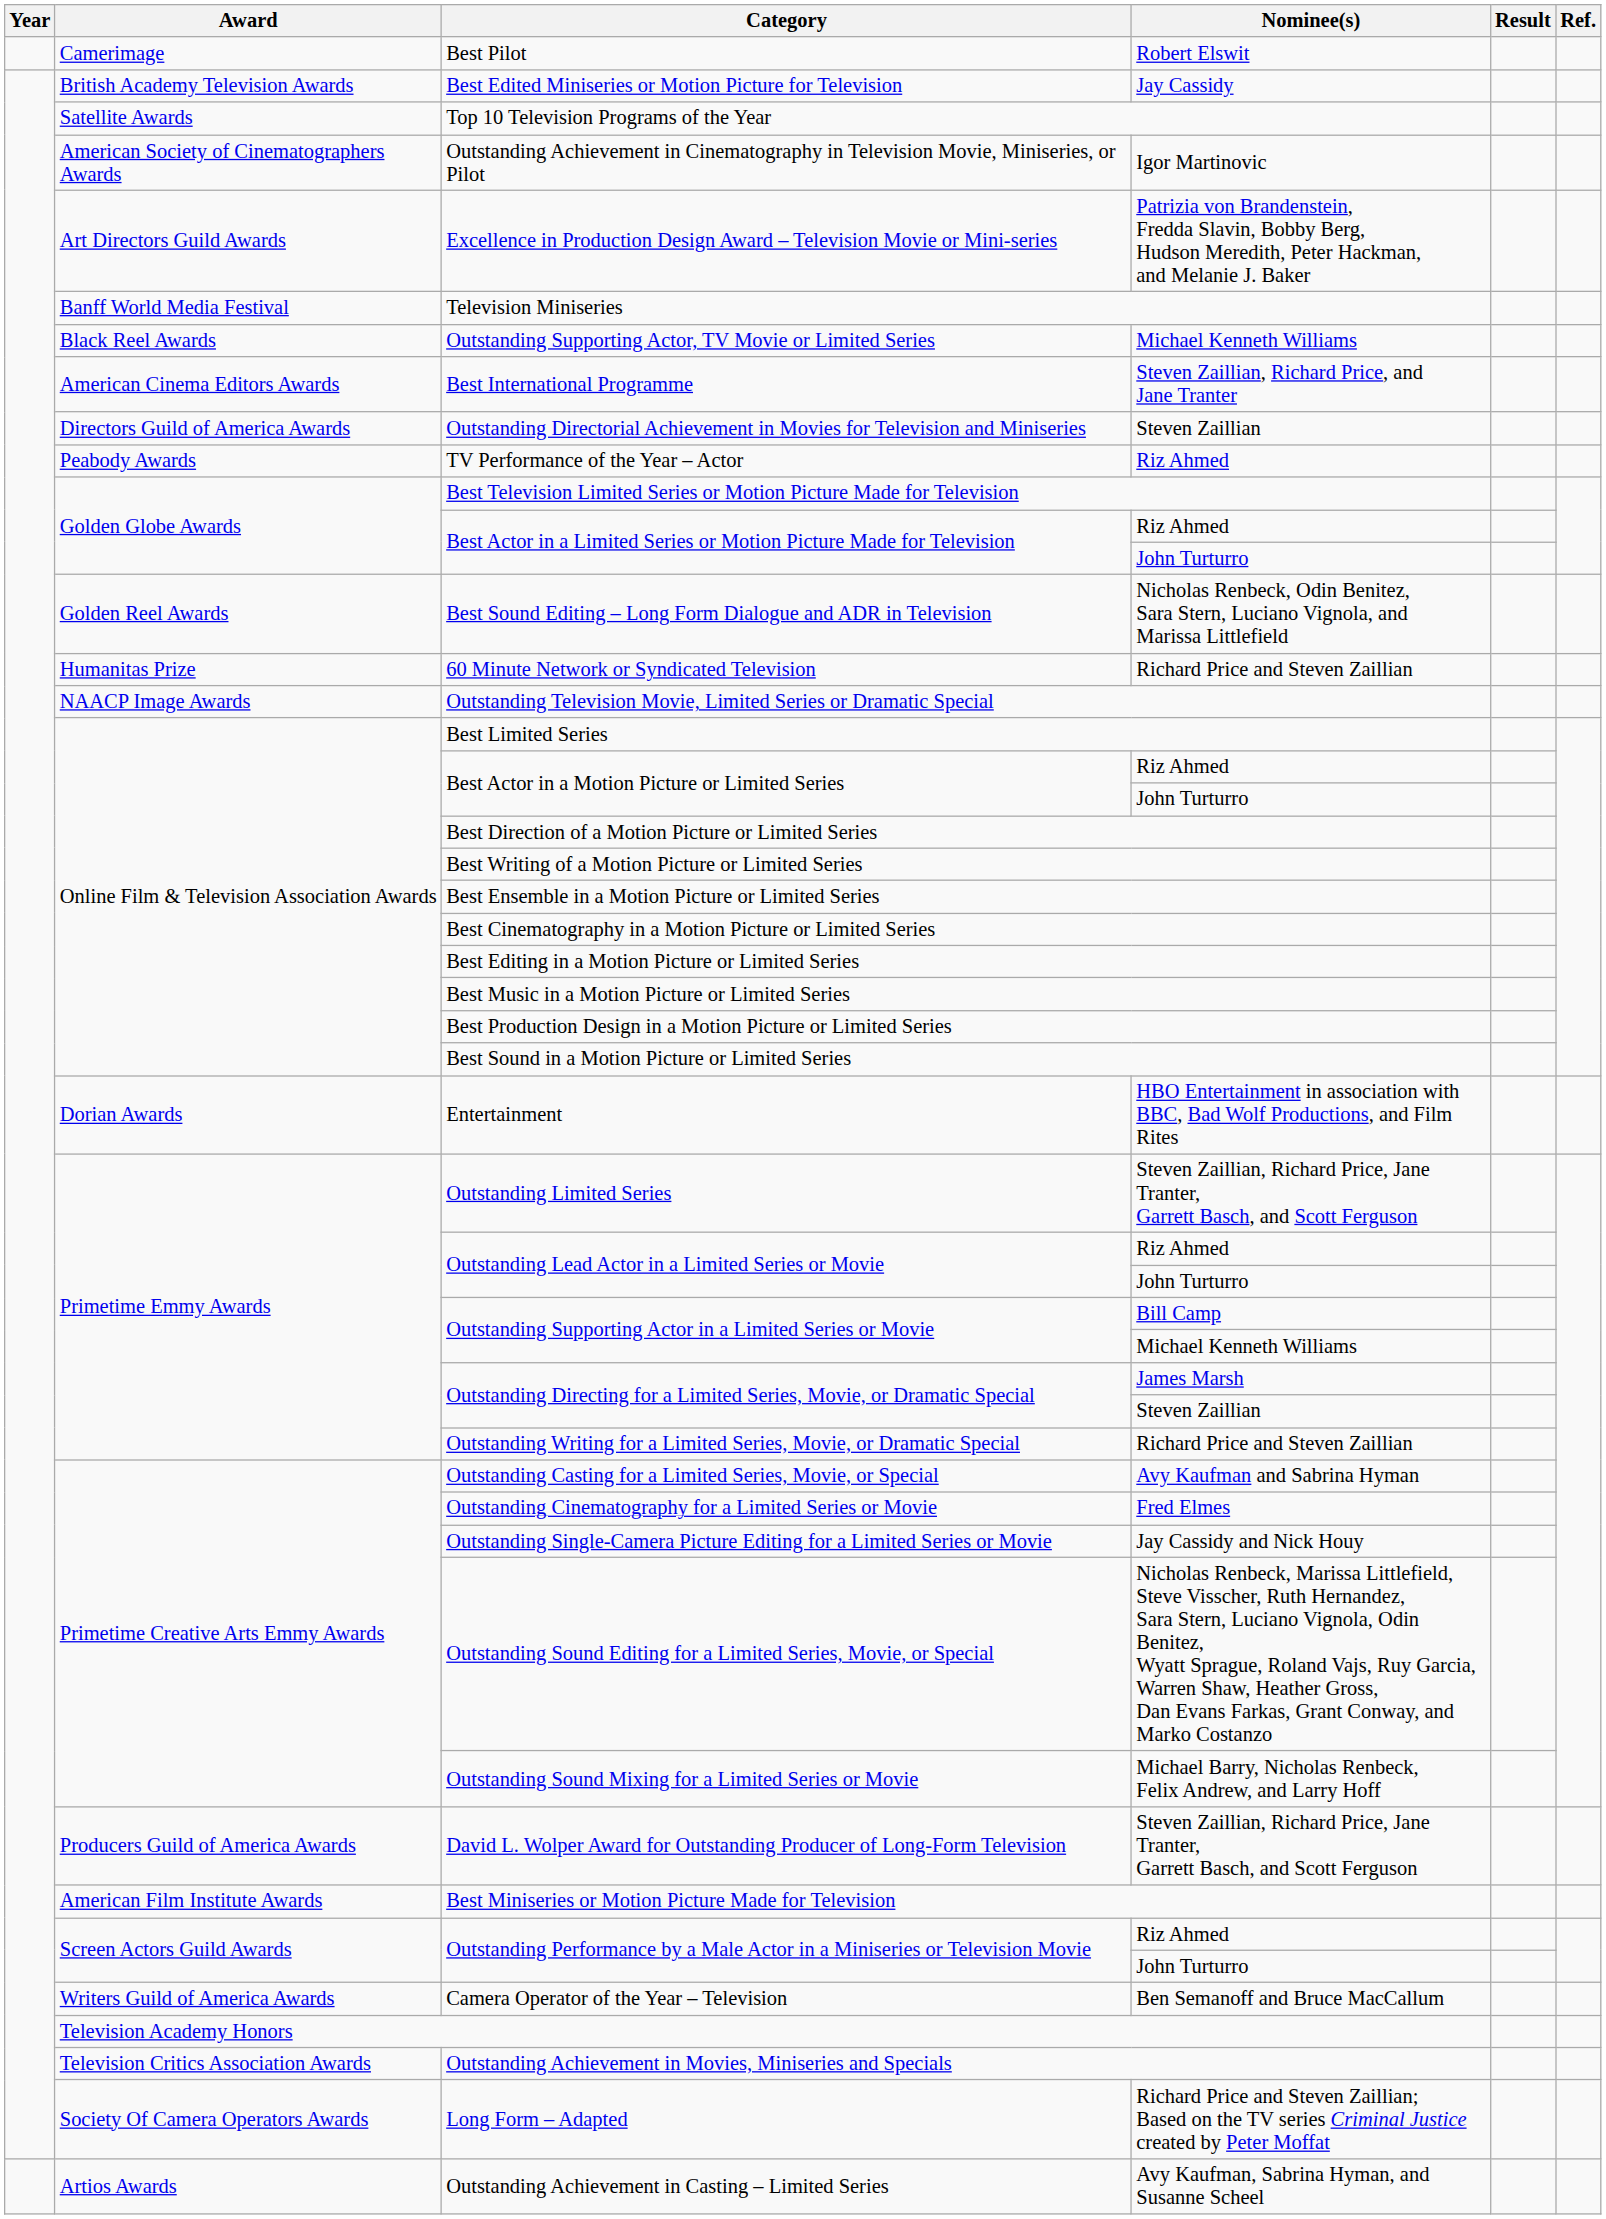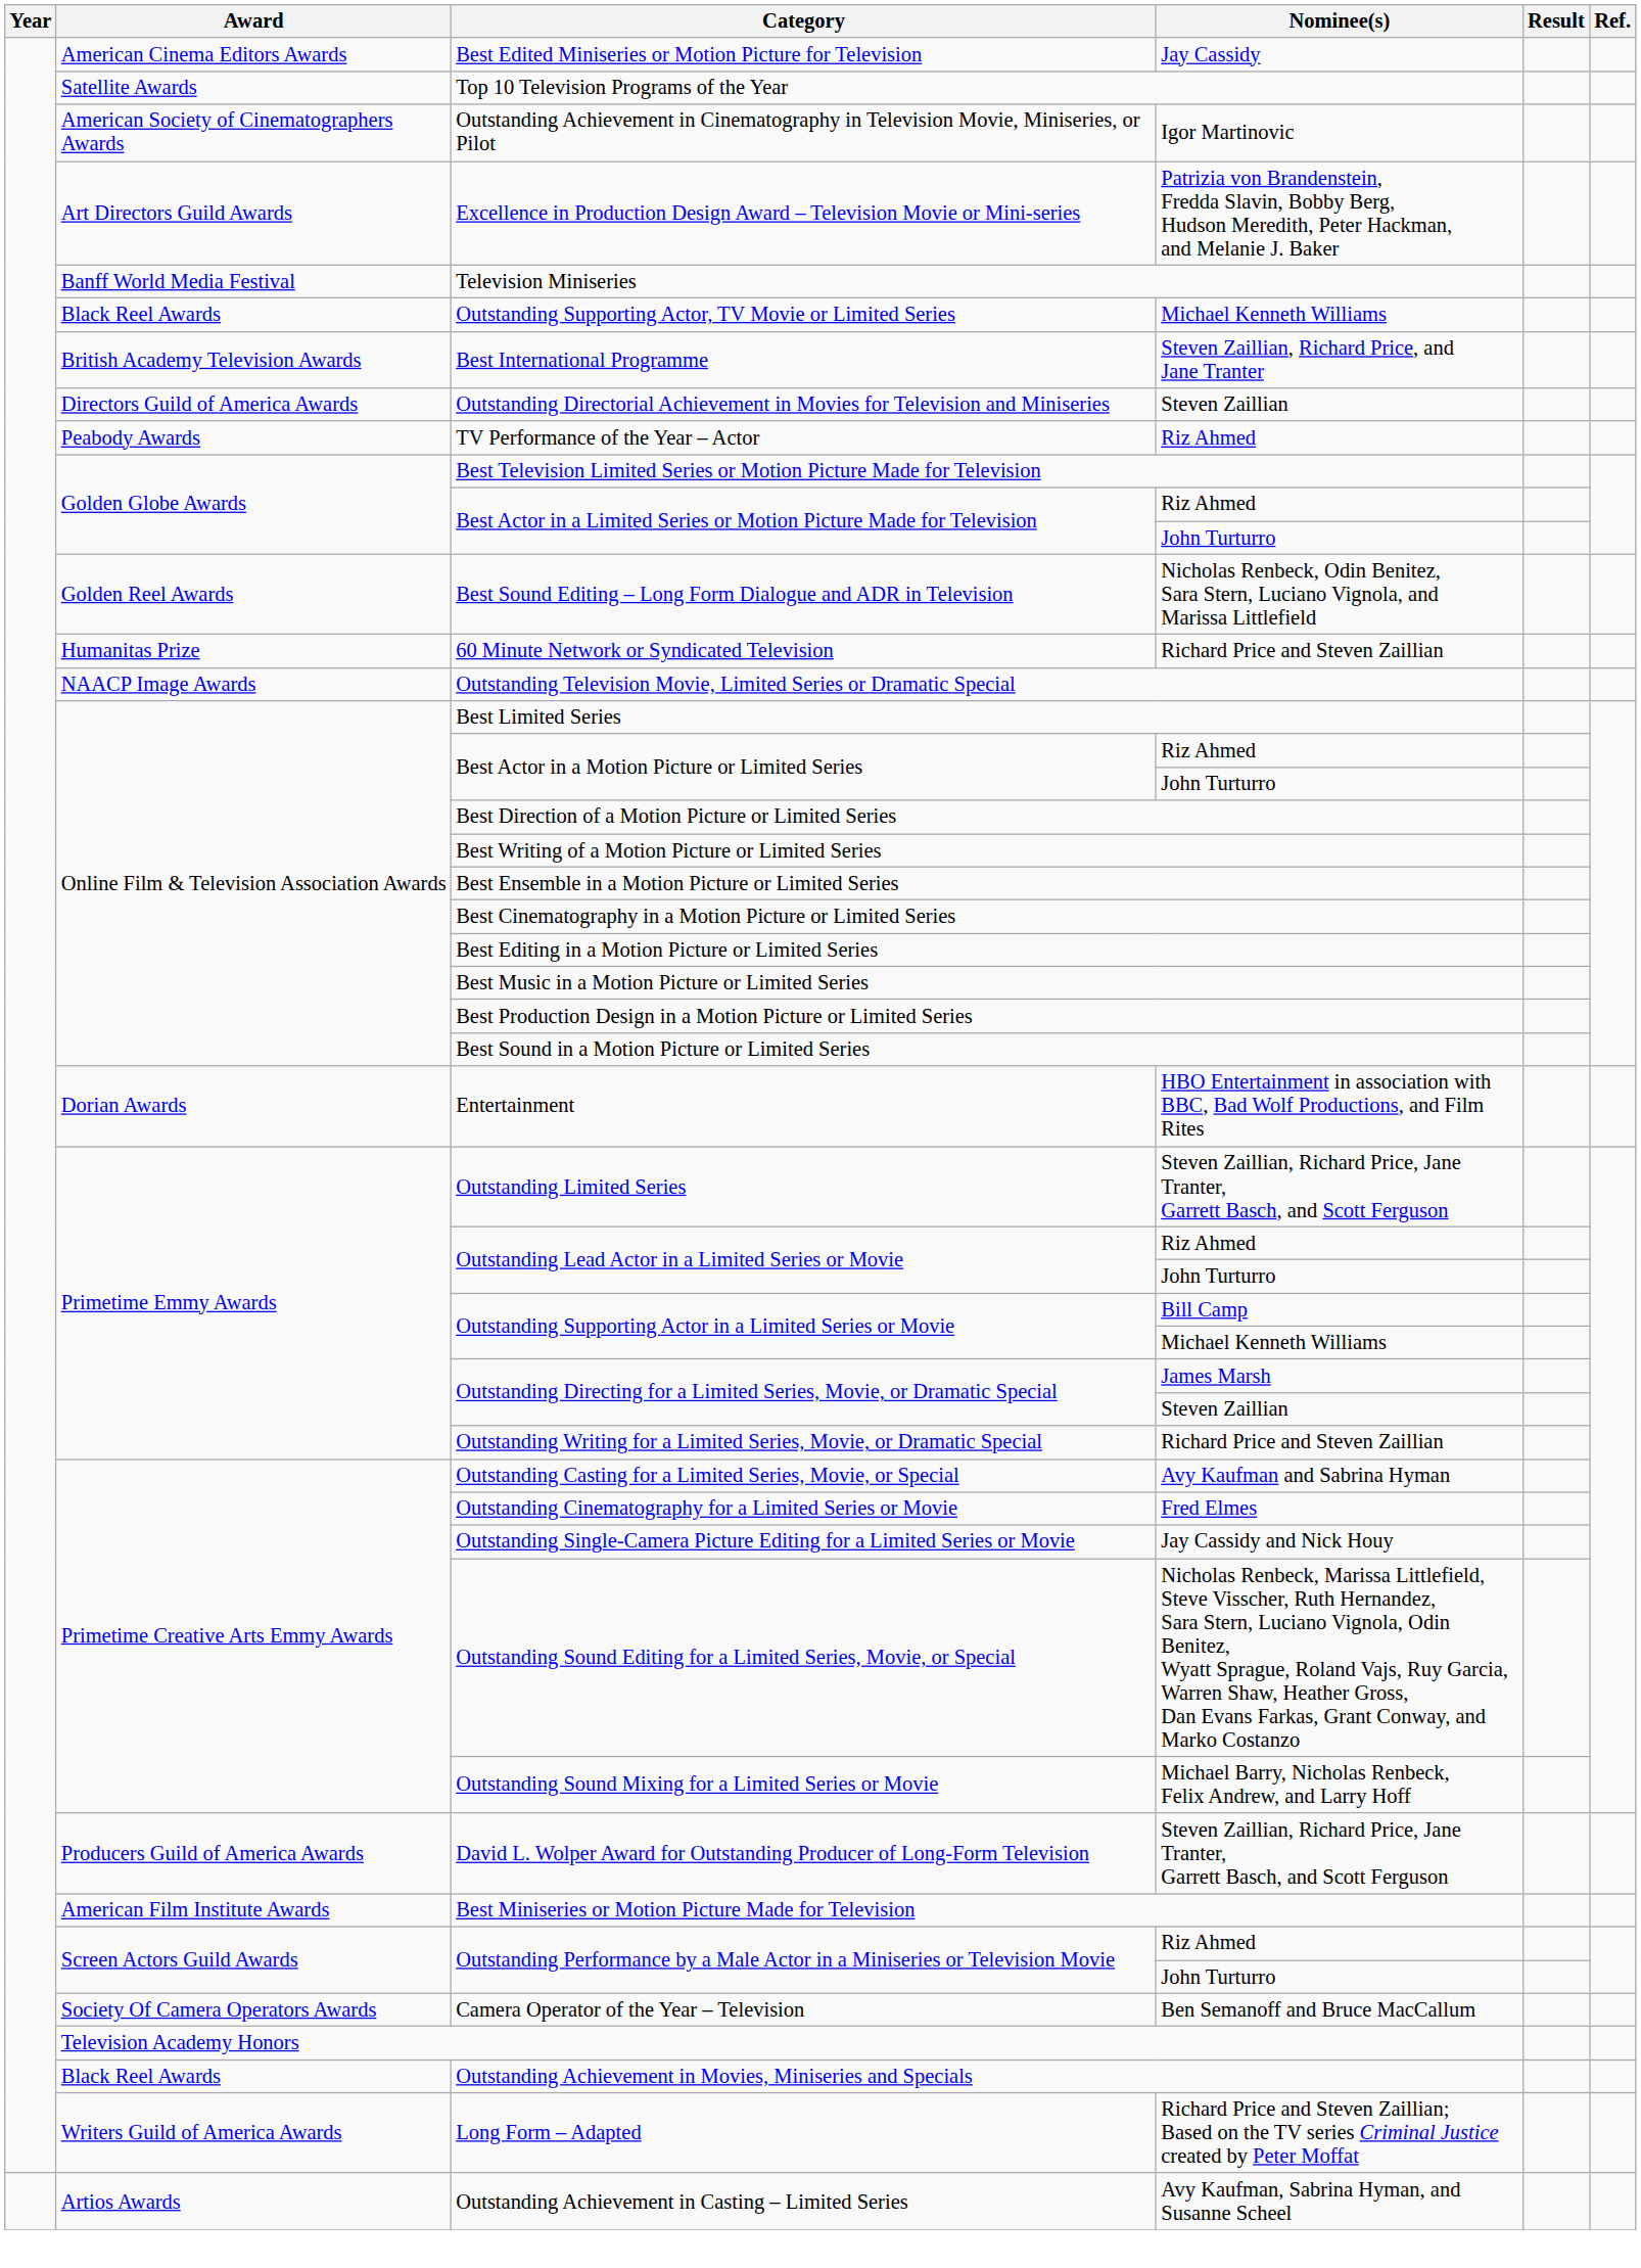 <table class="wikitable sortable">
 <tr>
 <th>Year</th>
 <th>Award</th>
 <th>Category</th>
 <th>Nominee(s)</th>
 <th>Result</th>
 <th>Ref.</th>
 </tr>
 <tr>
-<td></td>
-<td><a href='#'>Camerimage</a></td>
-<td>Best Pilot</td>
-<td><a href='#'>Robert Elswit</a> </td>
-<td></td>
-<td align="center"></td>
-</tr>
-<tr>
 <td rowspan="48"></td>
-<td><a href='#'>British Academy Television Awards</a></td>
+<td><a href='#'>American Cinema Editors Awards</a></td>
 <td><a href='#'>Best Edited Miniseries or Motion Picture for Television</a></td>
 <td><a href='#'>Jay Cassidy</a> </td>
 <td></td>
 <td align="center"></td>
 </tr>
 <tr>
 <td><a href='#'>Satellite Awards</a></td>
 <td colspan="2">Top 10 Television Programs of the Year</td>
 <td></td>
 <td align="center"></td>
 </tr>
 <tr>
 <td><a href='#'>American Society of Cinematographers Awards</a></td>
 <td>Outstanding Achievement in Cinematography in Television Movie, Miniseries, or Pilot</td>
 <td>Igor Martinovic </td>
 <td></td>
 <td align="center"></td>
 </tr>
 <tr>
 <td><a href='#'>Art Directors Guild Awards</a></td>
 <td><a href='#'>Excellence in Production Design Award – Television Movie or Mini-series</a></td>
 <td><a href='#'>Patrizia von Brandenstein</a>, <br> Fredda Slavin, Bobby Berg, <br> Hudson Meredith, Peter Hackman, <br> and Melanie J. Baker </td>
 <td></td>
 <td align="center"></td>
 </tr>
 <tr>
 <td><a href='#'>Banff World Media Festival</a></td>
 <td colspan="2">Television Miniseries</td>
 <td></td>
 <td align="center"></td>
 </tr>
 <tr>
 <td><a href='#'>Black Reel Awards</a></td>
 <td><a href='#'>Outstanding Supporting Actor, TV Movie or Limited Series</a></td>
 <td><a href='#'>Michael Kenneth Williams</a></td>
 <td></td>
 <td align="center"></td>
 </tr>
 <tr>
-<td><a href='#'>American Cinema Editors Awards</a></td>
+<td><a href='#'>British Academy Television Awards</a></td>
 <td><a href='#'>Best International Programme</a></td>
 <td><a href='#'>Steven Zaillian</a>, <a href='#'>Richard Price</a>, and <br> <a href='#'>Jane Tranter</a></td>
 <td></td>
 <td align="center"></td>
 </tr>
 <tr>
 <td><a href='#'>Directors Guild of America Awards</a></td>
 <td><a href='#'>Outstanding Directorial Achievement in Movies for Television and Miniseries</a></td>
 <td>Steven Zaillian </td>
 <td></td>
 <td align="center"></td>
 </tr>
 <tr>
 <td><a href='#'>Peabody Awards</a></td>
 <td>TV Performance of the Year – Actor</td>
 <td><a href='#'>Riz Ahmed</a></td>
 <td></td>
 <td align="center"></td>
 </tr>
 <tr>
 <td rowspan="3"><a href='#'>Golden Globe Awards</a></td>
 <td colspan="2"><a href='#'>Best Television Limited Series or Motion Picture Made for Television</a></td>
 <td></td>
 <td align="center" rowspan="3"></td>
 </tr>
 <tr>
 <td rowspan="2"><a href='#'>Best Actor in a Limited Series or Motion Picture Made for Television</a></td>
 <td>Riz Ahmed</td>
 <td></td>
 </tr>
 <tr>
 <td><a href='#'>John Turturro</a></td>
 <td></td>
 </tr>
 <tr>
 <td><a href='#'>Golden Reel Awards</a></td>
 <td><a href='#'>Best Sound Editing – Long Form Dialogue and ADR in Television</a></td>
 <td>Nicholas Renbeck, Odin Benitez, <br> Sara Stern, Luciano Vignola, and <br> Marissa Littlefield </td>
 <td></td>
 <td align="center"></td>
 </tr>
 <tr>
 <td><a href='#'>Humanitas Prize</a></td>
 <td><a href='#'>60 Minute Network or Syndicated Television</a></td>
 <td>Richard Price and Steven Zaillian <br> </td>
 <td></td>
 <td align="center"></td>
 </tr>
 <tr>
 <td><a href='#'>NAACP Image Awards</a></td>
 <td colspan="2"><a href='#'>Outstanding Television Movie, Limited Series or Dramatic Special</a></td>
 <td></td>
 <td align="center"></td>
 </tr>
 <tr>
 <td rowspan="11">Online Film & Television Association Awards</td>
 <td colspan="2">Best Limited Series</td>
 <td></td>
 <td align="center" rowspan="11"></td>
 </tr>
 <tr>
 <td rowspan="2">Best Actor in a Motion Picture or Limited Series</td>
 <td>Riz Ahmed</td>
 <td></td>
 </tr>
 <tr>
 <td>John Turturro</td>
 <td></td>
 </tr>
 <tr>
 <td colspan="2">Best Direction of a Motion Picture or Limited Series</td>
 <td></td>
 </tr>
 <tr>
 <td colspan="2">Best Writing of a Motion Picture or Limited Series</td>
 <td></td>
 </tr>
 <tr>
 <td colspan="2">Best Ensemble in a Motion Picture or Limited Series</td>
 <td></td>
 </tr>
 <tr>
 <td colspan="2">Best Cinematography in a Motion Picture or Limited Series</td>
 <td></td>
 </tr>
 <tr>
 <td colspan="2">Best Editing in a Motion Picture or Limited Series</td>
 <td></td>
 </tr>
 <tr>
 <td colspan="2">Best Music in a Motion Picture or Limited Series</td>
 <td></td>
 </tr>
 <tr>
 <td colspan="2">Best Production Design in a Motion Picture or Limited Series</td>
 <td></td>
 </tr>
 <tr>
 <td colspan="2">Best Sound in a Motion Picture or Limited Series</td>
 <td></td>
 </tr>
 <tr>
 <td><a href='#'>Dorian Awards</a></td>
 <td>Entertainment</td>
 <td><a href='#'>HBO Entertainment</a> in association with <br> <a href='#'>BBC</a>, <a href='#'>Bad Wolf Productions</a>, and Film Rites</td>
 <td></td>
 <td align="center"></td>
 </tr>
 <tr>
 <td rowspan="8"><a href='#'>Primetime Emmy Awards</a></td>
 <td><a href='#'>Outstanding Limited Series</a></td>
 <td>Steven Zaillian, Richard Price, Jane Tranter, <br> <a href='#'>Garrett Basch</a>, and <a href='#'>Scott Ferguson</a></td>
 <td></td>
 <td align="center" rowspan="13"></td>
 </tr>
 <tr>
 <td rowspan="2"><a href='#'>Outstanding Lead Actor in a Limited Series or Movie</a></td>
 <td>Riz Ahmed</td>
 <td></td>
 </tr>
 <tr>
 <td>John Turturro</td>
 <td></td>
 </tr>
 <tr>
 <td rowspan="2"><a href='#'>Outstanding Supporting Actor in a Limited Series or Movie</a></td>
 <td><a href='#'>Bill Camp</a></td>
 <td></td>
 </tr>
 <tr>
 <td>Michael Kenneth Williams</td>
 <td></td>
 </tr>
 <tr>
 <td rowspan="2"><a href='#'>Outstanding Directing for a Limited Series, Movie, or Dramatic Special</a></td>
 <td><a href='#'>James Marsh</a> </td>
 <td></td>
 </tr>
 <tr>
 <td>Steven Zaillian </td>
 <td></td>
 </tr>
 <tr>
 <td><a href='#'>Outstanding Writing for a Limited Series, Movie, or Dramatic Special</a></td>
 <td>Richard Price and Steven Zaillian <br> </td>
 <td></td>
 </tr>
 <tr>
 <td rowspan="5"><a href='#'>Primetime Creative Arts Emmy Awards</a></td>
 <td><a href='#'>Outstanding Casting for a Limited Series, Movie, or Special</a></td>
 <td><a href='#'>Avy Kaufman</a> and Sabrina Hyman</td>
 <td></td>
 </tr>
 <tr>
 <td><a href='#'>Outstanding Cinematography for a Limited Series or Movie</a></td>
 <td><a href='#'>Fred Elmes</a> </td>
 <td></td>
 </tr>
 <tr>
 <td><a href='#'>Outstanding Single-Camera Picture Editing for a Limited Series or Movie</a></td>
 <td>Jay Cassidy and Nick Houy </td>
 <td></td>
 </tr>
 <tr>
 <td><a href='#'>Outstanding Sound Editing for a Limited Series, Movie, or Special</a></td>
 <td>Nicholas Renbeck, Marissa Littlefield, <br> Steve Visscher, Ruth Hernandez, <br> Sara Stern, Luciano Vignola, Odin Benitez, <br> Wyatt Sprague, Roland Vajs, Ruy Garcia, <br> Warren Shaw, Heather Gross, <br> Dan Evans Farkas, Grant Conway, and <br> Marko Costanzo </td>
 <td></td>
 </tr>
 <tr>
 <td><a href='#'>Outstanding Sound Mixing for a Limited Series or Movie</a></td>
 <td>Michael Barry, Nicholas Renbeck, <br> Felix Andrew, and Larry Hoff </td>
 <td></td>
 </tr>
 <tr>
 <td><a href='#'>Producers Guild of America Awards</a></td>
 <td><a href='#'>David L. Wolper Award for Outstanding Producer of Long-Form Television</a></td>
 <td>Steven Zaillian, Richard Price, Jane Tranter, <br> Garrett Basch, and Scott Ferguson</td>
 <td></td>
 <td align="center"></td>
 </tr>
 <tr>
 <td><a href='#'>American Film Institute Awards</a></td>
 <td colspan="2"><a href='#'>Best Miniseries or Motion Picture Made for Television</a></td>
 <td></td>
 <td align="center"></td>
 </tr>
 <tr>
 <td rowspan="2"><a href='#'>Screen Actors Guild Awards</a></td>
 <td rowspan="2"><a href='#'>Outstanding Performance by a Male Actor in a Miniseries or Television Movie</a></td>
 <td>Riz Ahmed</td>
 <td></td>
 <td align="center" rowspan="2"></td>
 </tr>
 <tr>
 <td>John Turturro</td>
 <td></td>
 </tr>
 <tr>
-<td><a href='#'>Writers Guild of America Awards</a></td>
+<td><a href='#'>Society Of Camera Operators Awards</a></td>
 <td>Camera Operator of the Year – Television</td>
 <td>Ben Semanoff and Bruce MacCallum</td>
 <td></td>
 <td align="center"></td>
 </tr>
 <tr>
 <td colspan="3"><a href='#'>Television Academy Honors</a></td>
 <td></td>
 <td align="center"></td>
 </tr>
 <tr>
-<td><a href='#'>Television Critics Association Awards</a></td>
+<td><a href='#'>Black Reel Awards</a></td>
 <td colspan="2"><a href='#'>Outstanding Achievement in Movies, Miniseries and Specials</a></td>
 <td></td>
 <td align="center"></td>
 </tr>
 <tr>
-<td><a href='#'>Society Of Camera Operators Awards</a></td>
+<td><a href='#'>Writers Guild of America Awards</a></td>
 <td><a href='#'>Long Form – Adapted</a></td>
 <td>Richard Price and Steven Zaillian; <br> Based on the TV series <em><a href='#'>Criminal Justice</a></em> <br> created by <a href='#'>Peter Moffat</a></td>
 <td></td>
 <td align="center"></td>
 </tr>
 <tr>
 <td></td>
 <td><a href='#'>Artios Awards</a></td>
 <td>Outstanding Achievement in Casting – Limited Series</td>
 <td>Avy Kaufman, Sabrina Hyman, and <br> Susanne Scheel</td>
 <td></td>
 <td align="center"></td>
 </tr>
 </table>
